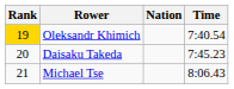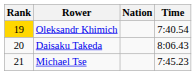 <table class="wikitable sortable" style="text-align:center">
 <tr>
 <th>Rank</th>
 <th>Rower</th>
 <th>Nation</th>
 <th>Time</th>
 </tr>
 <tr>
 <td style="background: gold;">19</td>
 <td align=left><a href='#'>Oleksandr Khimich</a></td>
 <td align=left></td>
 <td>7:40.54</td>
 </tr>
 <tr>
 <td>20</td>
 <td align=left><a href='#'>Daisaku Takeda</a></td>
 <td align=left></td>
-<td>7:45.23</td>
+<td>8:06.43</td>
 </tr>
 <tr>
 <td>21</td>
 <td align=left><a href='#'>Michael Tse</a></td>
 <td align=left></td>
-<td>8:06.43</td>
+<td>7:45.23</td>
 </tr>
 </table>
